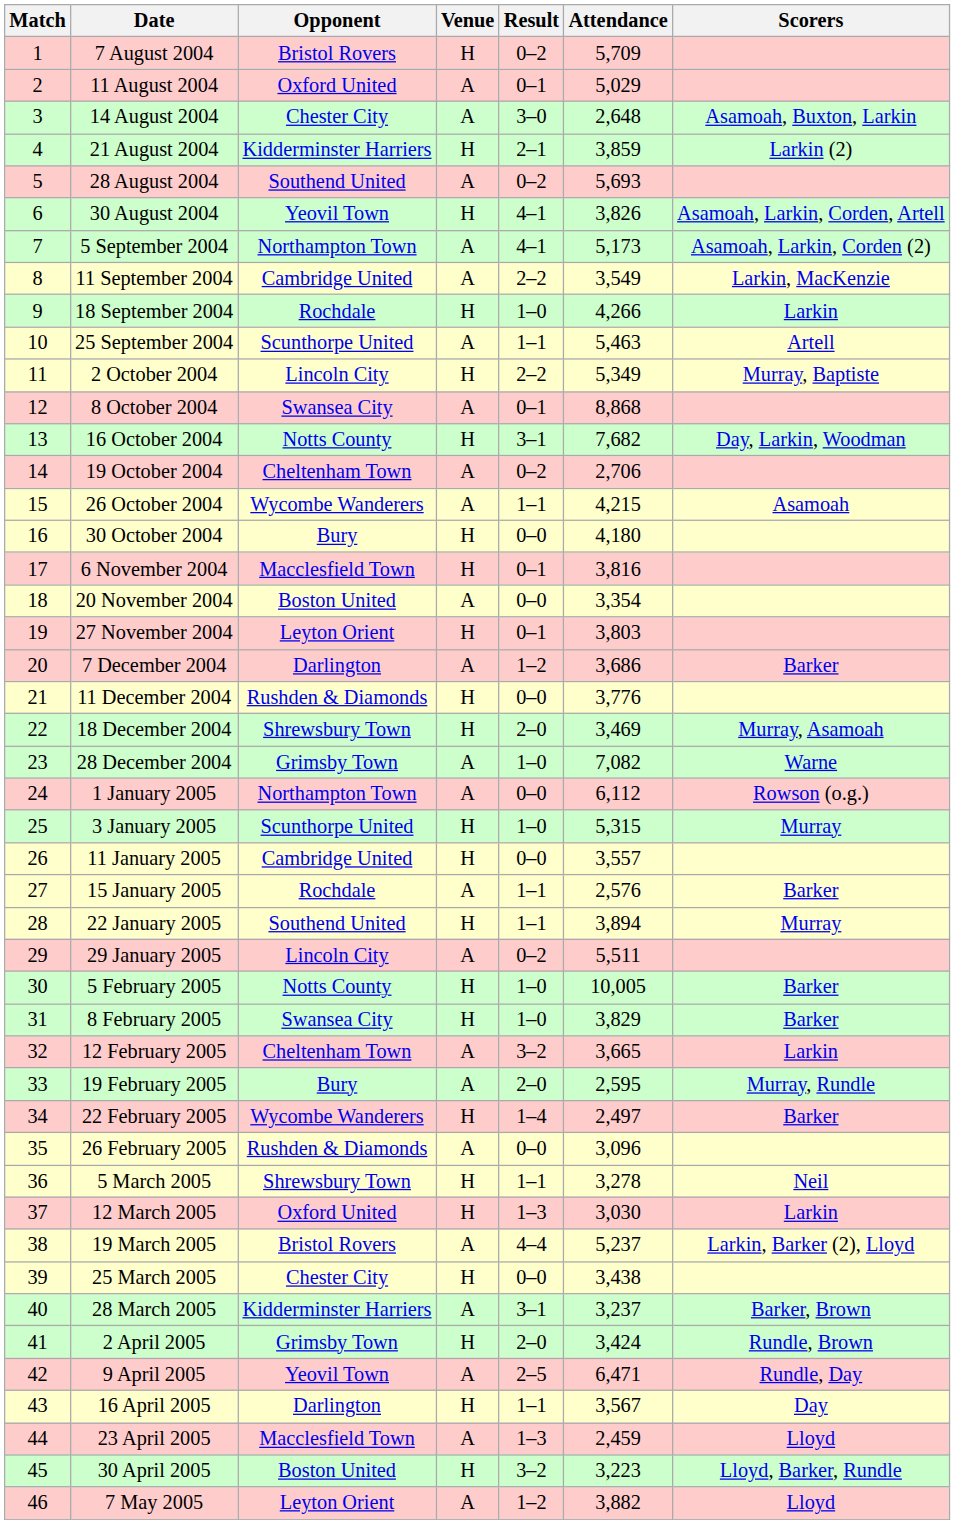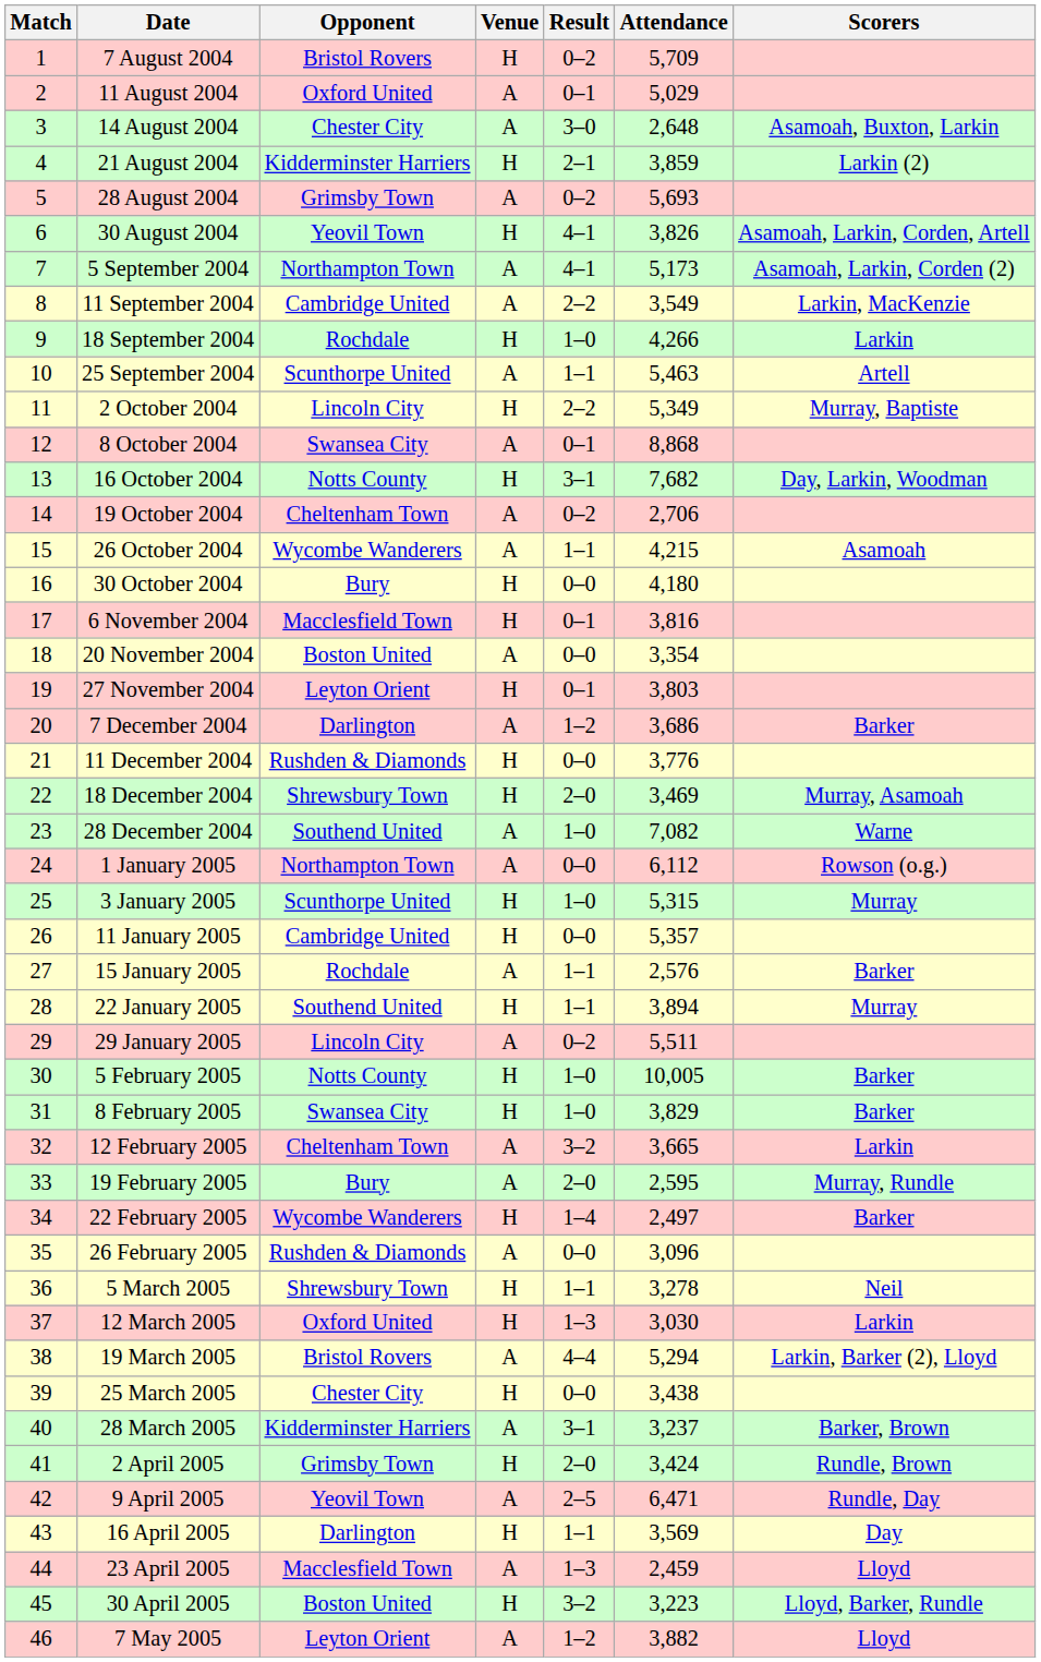 <table class="wikitable " style="font-size:100%; text-align:center">
 <tr>
 <th>Match</th>
 <th>Date</th>
 <th>Opponent</th>
 <th>Venue</th>
 <th>Result</th>
 <th>Attendance</th>
 <th>Scorers</th>
 </tr>
 <tr style="background: #FFCCCC;">
 <td>1</td>
 <td>7 August 2004</td>
 <td><a href='#'>Bristol Rovers</a></td>
 <td>H</td>
 <td>0–2</td>
 <td>5,709</td>
 <td></td>
 </tr>
 <tr style="background: #FFCCCC;">
 <td>2</td>
 <td>11 August 2004</td>
 <td><a href='#'>Oxford United</a></td>
 <td>A</td>
 <td>0–1</td>
 <td>5,029</td>
 <td></td>
 </tr>
 <tr style="background: #CCFFCC;">
 <td>3</td>
 <td>14 August 2004</td>
 <td><a href='#'>Chester City</a></td>
 <td>A</td>
 <td>3–0</td>
 <td>2,648</td>
 <td><a href='#'>Asamoah</a>, <a href='#'>Buxton</a>, <a href='#'>Larkin</a></td>
 </tr>
 <tr style="background: #CCFFCC;">
 <td>4</td>
 <td>21 August 2004</td>
 <td><a href='#'>Kidderminster Harriers</a></td>
 <td>H</td>
 <td>2–1</td>
 <td>3,859</td>
 <td><a href='#'>Larkin</a> (2)</td>
 </tr>
 <tr style="background: #FFCCCC;">
 <td>5</td>
 <td>28 August 2004</td>
-<td><a href='#'>Southend United</a></td>
+<td><a href='#'>Grimsby Town</a></td>
 <td>A</td>
 <td>0–2</td>
 <td>5,693</td>
 <td></td>
 </tr>
 <tr style="background: #CCFFCC;">
 <td>6</td>
 <td>30 August 2004</td>
 <td><a href='#'>Yeovil Town</a></td>
 <td>H</td>
 <td>4–1</td>
 <td>3,826</td>
 <td><a href='#'>Asamoah</a>, <a href='#'>Larkin</a>, <a href='#'>Corden</a>, <a href='#'>Artell</a></td>
 </tr>
 <tr style="background: #CCFFCC;">
 <td>7</td>
 <td>5 September 2004</td>
 <td><a href='#'>Northampton Town</a></td>
 <td>A</td>
 <td>4–1</td>
 <td>5,173</td>
 <td><a href='#'>Asamoah</a>, <a href='#'>Larkin</a>, <a href='#'>Corden</a> (2)</td>
 </tr>
 <tr style="background: #FFFFCC;">
 <td>8</td>
 <td>11 September 2004</td>
 <td><a href='#'>Cambridge United</a></td>
 <td>A</td>
 <td>2–2</td>
 <td>3,549</td>
 <td><a href='#'>Larkin</a>, <a href='#'>MacKenzie</a></td>
 </tr>
 <tr style="background: #CCFFCC;">
 <td>9</td>
 <td>18 September 2004</td>
 <td><a href='#'>Rochdale</a></td>
 <td>H</td>
 <td>1–0</td>
 <td>4,266</td>
 <td><a href='#'>Larkin</a></td>
 </tr>
 <tr style="background: #FFFFCC;">
 <td>10</td>
 <td>25 September 2004</td>
 <td><a href='#'>Scunthorpe United</a></td>
 <td>A</td>
 <td>1–1</td>
 <td>5,463</td>
 <td><a href='#'>Artell</a></td>
 </tr>
 <tr style="background: #FFFFCC;">
 <td>11</td>
 <td>2 October 2004</td>
 <td><a href='#'>Lincoln City</a></td>
 <td>H</td>
 <td>2–2</td>
 <td>5,349</td>
 <td><a href='#'>Murray</a>, <a href='#'>Baptiste</a></td>
 </tr>
 <tr style="background: #FFCCCC;">
 <td>12</td>
 <td>8 October 2004</td>
 <td><a href='#'>Swansea City</a></td>
 <td>A</td>
 <td>0–1</td>
 <td>8,868</td>
 <td></td>
 </tr>
 <tr style="background: #CCFFCC;">
 <td>13</td>
 <td>16 October 2004</td>
 <td><a href='#'>Notts County</a></td>
 <td>H</td>
 <td>3–1</td>
 <td>7,682</td>
 <td><a href='#'>Day</a>, <a href='#'>Larkin</a>, <a href='#'>Woodman</a></td>
 </tr>
 <tr style="background: #FFCCCC;">
 <td>14</td>
 <td>19 October 2004</td>
 <td><a href='#'>Cheltenham Town</a></td>
 <td>A</td>
 <td>0–2</td>
 <td>2,706</td>
 <td></td>
 </tr>
 <tr style="background: #FFFFCC;">
 <td>15</td>
 <td>26 October 2004</td>
 <td><a href='#'>Wycombe Wanderers</a></td>
 <td>A</td>
 <td>1–1</td>
 <td>4,215</td>
 <td><a href='#'>Asamoah</a></td>
 </tr>
 <tr style="background: #FFFFCC;">
 <td>16</td>
 <td>30 October 2004</td>
 <td><a href='#'>Bury</a></td>
 <td>H</td>
 <td>0–0</td>
 <td>4,180</td>
 <td></td>
 </tr>
 <tr style="background: #FFCCCC;">
 <td>17</td>
 <td>6 November 2004</td>
 <td><a href='#'>Macclesfield Town</a></td>
 <td>H</td>
 <td>0–1</td>
 <td>3,816</td>
 <td></td>
 </tr>
 <tr style="background: #FFFFCC;">
 <td>18</td>
 <td>20 November 2004</td>
 <td><a href='#'>Boston United</a></td>
 <td>A</td>
 <td>0–0</td>
 <td>3,354</td>
 <td></td>
 </tr>
 <tr style="background: #FFCCCC;">
 <td>19</td>
 <td>27 November 2004</td>
 <td><a href='#'>Leyton Orient</a></td>
 <td>H</td>
 <td>0–1</td>
 <td>3,803</td>
 <td></td>
 </tr>
 <tr style="background: #FFCCCC;">
 <td>20</td>
 <td>7 December 2004</td>
 <td><a href='#'>Darlington</a></td>
 <td>A</td>
 <td>1–2</td>
 <td>3,686</td>
 <td><a href='#'>Barker</a></td>
 </tr>
 <tr style="background: #FFFFCC;">
 <td>21</td>
 <td>11 December 2004</td>
 <td><a href='#'>Rushden & Diamonds</a></td>
 <td>H</td>
 <td>0–0</td>
 <td>3,776</td>
 <td></td>
 </tr>
 <tr style="background: #CCFFCC;">
 <td>22</td>
 <td>18 December 2004</td>
 <td><a href='#'>Shrewsbury Town</a></td>
 <td>H</td>
 <td>2–0</td>
 <td>3,469</td>
 <td><a href='#'>Murray</a>, <a href='#'>Asamoah</a></td>
 </tr>
 <tr style="background: #CCFFCC;">
 <td>23</td>
 <td>28 December 2004</td>
-<td><a href='#'>Grimsby Town</a></td>
+<td><a href='#'>Southend United</a></td>
 <td>A</td>
 <td>1–0</td>
 <td>7,082</td>
 <td><a href='#'>Warne</a></td>
 </tr>
 <tr style="background: #FFCCCC;">
 <td>24</td>
 <td>1 January 2005</td>
 <td><a href='#'>Northampton Town</a></td>
 <td>A</td>
 <td>0–0</td>
 <td>6,112</td>
 <td><a href='#'>Rowson</a> (o.g.)</td>
 </tr>
 <tr style="background: #CCFFCC;">
 <td>25</td>
 <td>3 January 2005</td>
 <td><a href='#'>Scunthorpe United</a></td>
 <td>H</td>
 <td>1–0</td>
 <td>5,315</td>
 <td><a href='#'>Murray</a></td>
 </tr>
 <tr style="background: #FFFFCC;">
 <td>26</td>
 <td>11 January 2005</td>
 <td><a href='#'>Cambridge United</a></td>
 <td>H</td>
 <td>0–0</td>
-<td>3,557</td>
+<td>5,357</td>
 <td></td>
 </tr>
 <tr style="background: #FFFFCC;">
 <td>27</td>
 <td>15 January 2005</td>
 <td><a href='#'>Rochdale</a></td>
 <td>A</td>
 <td>1–1</td>
 <td>2,576</td>
 <td><a href='#'>Barker</a></td>
 </tr>
 <tr style="background: #FFFFCC;">
 <td>28</td>
 <td>22 January 2005</td>
 <td><a href='#'>Southend United</a></td>
 <td>H</td>
 <td>1–1</td>
 <td>3,894</td>
 <td><a href='#'>Murray</a></td>
 </tr>
 <tr style="background: #FFCCCC;">
 <td>29</td>
 <td>29 January 2005</td>
 <td><a href='#'>Lincoln City</a></td>
 <td>A</td>
 <td>0–2</td>
 <td>5,511</td>
 <td></td>
 </tr>
 <tr style="background: #CCFFCC;">
 <td>30</td>
 <td>5 February 2005</td>
 <td><a href='#'>Notts County</a></td>
 <td>H</td>
 <td>1–0</td>
 <td>10,005</td>
 <td><a href='#'>Barker</a></td>
 </tr>
 <tr style="background: #CCFFCC;">
 <td>31</td>
 <td>8 February 2005</td>
 <td><a href='#'>Swansea City</a></td>
 <td>H</td>
 <td>1–0</td>
 <td>3,829</td>
 <td><a href='#'>Barker</a></td>
 </tr>
 <tr style="background: #FFCCCC;">
 <td>32</td>
 <td>12 February 2005</td>
 <td><a href='#'>Cheltenham Town</a></td>
 <td>A</td>
 <td>3–2</td>
 <td>3,665</td>
 <td><a href='#'>Larkin</a></td>
 </tr>
 <tr style="background: #CCFFCC;">
 <td>33</td>
 <td>19 February 2005</td>
 <td><a href='#'>Bury</a></td>
 <td>A</td>
 <td>2–0</td>
 <td>2,595</td>
 <td><a href='#'>Murray</a>, <a href='#'>Rundle</a></td>
 </tr>
 <tr style="background: #FFCCCC;">
 <td>34</td>
 <td>22 February 2005</td>
 <td><a href='#'>Wycombe Wanderers</a></td>
 <td>H</td>
 <td>1–4</td>
 <td>2,497</td>
 <td><a href='#'>Barker</a></td>
 </tr>
 <tr style="background: #FFFFCC;">
 <td>35</td>
 <td>26 February 2005</td>
 <td><a href='#'>Rushden & Diamonds</a></td>
 <td>A</td>
 <td>0–0</td>
 <td>3,096</td>
 <td></td>
 </tr>
 <tr style="background: #FFFFCC;">
 <td>36</td>
 <td>5 March 2005</td>
 <td><a href='#'>Shrewsbury Town</a></td>
 <td>H</td>
 <td>1–1</td>
 <td>3,278</td>
 <td><a href='#'>Neil</a></td>
 </tr>
 <tr style="background: #FFCCCC;">
 <td>37</td>
 <td>12 March 2005</td>
 <td><a href='#'>Oxford United</a></td>
 <td>H</td>
 <td>1–3</td>
 <td>3,030</td>
 <td><a href='#'>Larkin</a></td>
 </tr>
 <tr style="background: #FFFFCC;">
 <td>38</td>
 <td>19 March 2005</td>
 <td><a href='#'>Bristol Rovers</a></td>
 <td>A</td>
 <td>4–4</td>
-<td>5,237</td>
+<td>5,294</td>
 <td><a href='#'>Larkin</a>, <a href='#'>Barker</a> (2), <a href='#'>Lloyd</a></td>
 </tr>
 <tr style="background: #FFFFCC;">
 <td>39</td>
 <td>25 March 2005</td>
 <td><a href='#'>Chester City</a></td>
 <td>H</td>
 <td>0–0</td>
 <td>3,438</td>
 <td></td>
 </tr>
 <tr style="background: #CCFFCC;">
 <td>40</td>
 <td>28 March 2005</td>
 <td><a href='#'>Kidderminster Harriers</a></td>
 <td>A</td>
 <td>3–1</td>
 <td>3,237</td>
 <td><a href='#'>Barker</a>, <a href='#'>Brown</a></td>
 </tr>
 <tr style="background: #CCFFCC;">
 <td>41</td>
 <td>2 April 2005</td>
 <td><a href='#'>Grimsby Town</a></td>
 <td>H</td>
 <td>2–0</td>
 <td>3,424</td>
 <td><a href='#'>Rundle</a>, <a href='#'>Brown</a></td>
 </tr>
 <tr style="background: #FFCCCC;">
 <td>42</td>
 <td>9 April 2005</td>
 <td><a href='#'>Yeovil Town</a></td>
 <td>A</td>
 <td>2–5</td>
 <td>6,471</td>
 <td><a href='#'>Rundle</a>, <a href='#'>Day</a></td>
 </tr>
 <tr style="background: #FFFFCC;">
 <td>43</td>
 <td>16 April 2005</td>
 <td><a href='#'>Darlington</a></td>
 <td>H</td>
 <td>1–1</td>
-<td>3,567</td>
+<td>3,569</td>
 <td><a href='#'>Day</a></td>
 </tr>
 <tr style="background: #FFCCCC;">
 <td>44</td>
 <td>23 April 2005</td>
 <td><a href='#'>Macclesfield Town</a></td>
 <td>A</td>
 <td>1–3</td>
 <td>2,459</td>
 <td><a href='#'>Lloyd</a></td>
 </tr>
 <tr style="background: #CCFFCC;">
 <td>45</td>
 <td>30 April 2005</td>
 <td><a href='#'>Boston United</a></td>
 <td>H</td>
 <td>3–2</td>
 <td>3,223</td>
 <td><a href='#'>Lloyd</a>, <a href='#'>Barker</a>, <a href='#'>Rundle</a></td>
 </tr>
 <tr style="background: #FFCCCC;">
 <td>46</td>
 <td>7 May 2005</td>
 <td><a href='#'>Leyton Orient</a></td>
 <td>A</td>
 <td>1–2</td>
 <td>3,882</td>
 <td><a href='#'>Lloyd</a></td>
 </tr>
 </table>
